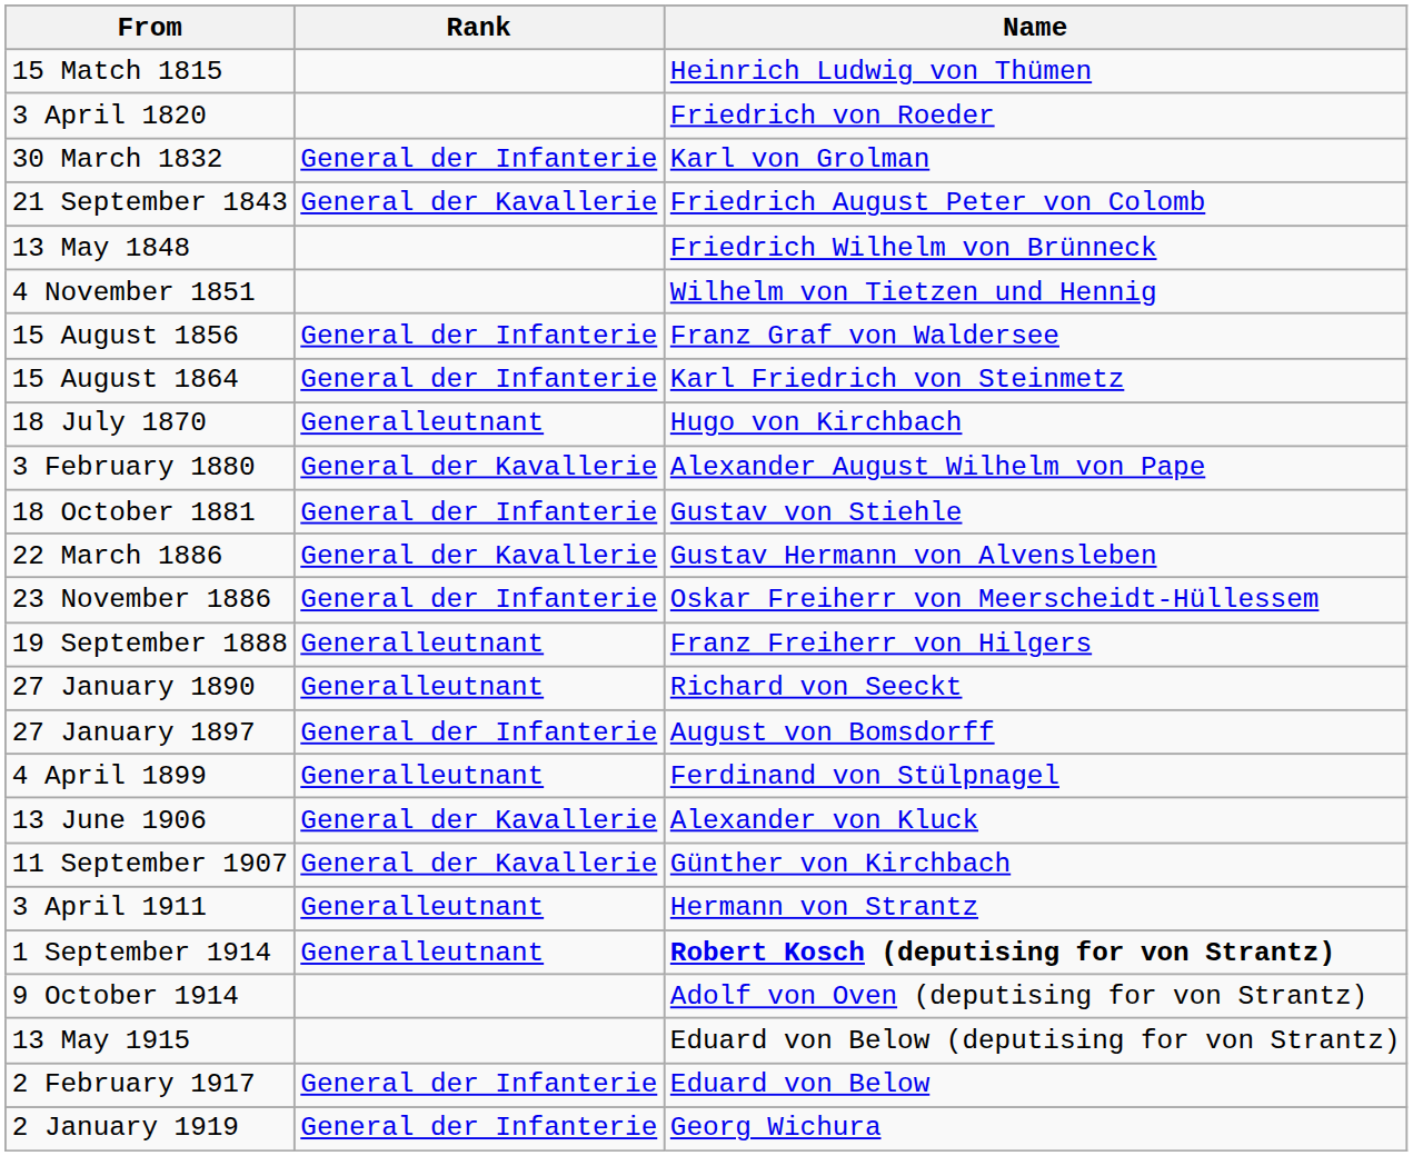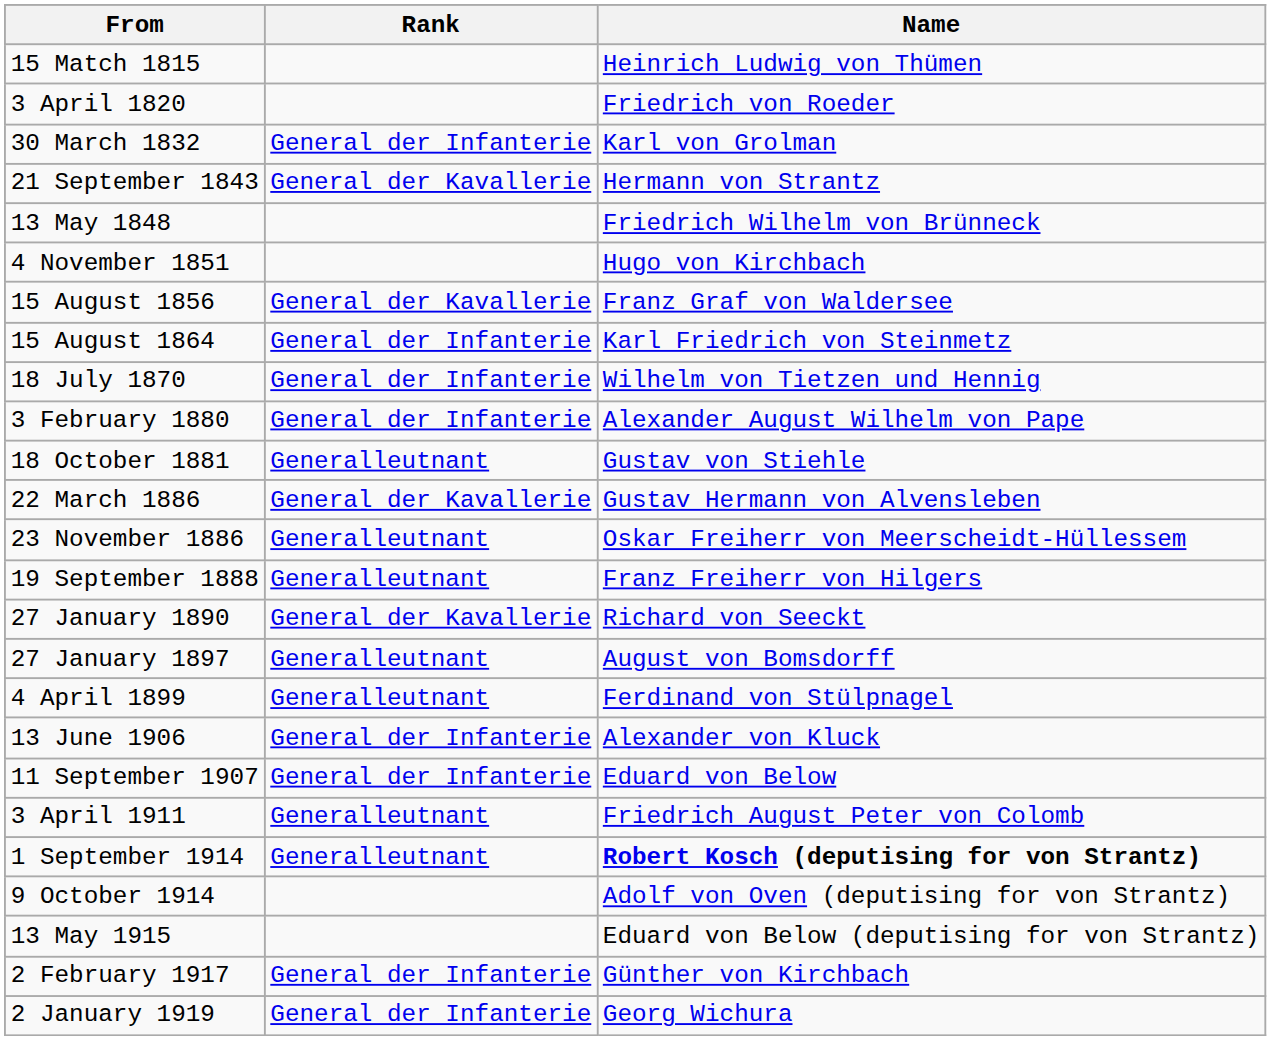 <table class="wikitable">
 <tr>
 <th>From</th>
 <th>Rank</th>
 <th>Name</th>
 </tr>
 <tr>
 <td>15 Match 1815</td>
 <td></td>
 <td><a href='#'>Heinrich Ludwig von Thümen</a></td>
 </tr>
 <tr>
 <td>3 April 1820</td>
 <td></td>
 <td><a href='#'>Friedrich von Roeder</a></td>
 </tr>
 <tr>
 <td>30 March 1832</td>
 <td><a href='#'>General der Infanterie</a></td>
 <td><a href='#'>Karl von Grolman</a></td>
 </tr>
 <tr>
 <td>21 September 1843</td>
 <td><a href='#'>General der Kavallerie</a></td>
-<td><a href='#'>Friedrich August Peter von Colomb</a></td>
+<td><a href='#'>Hermann von Strantz</a></td>
 </tr>
 <tr>
 <td>13 May 1848</td>
 <td></td>
 <td><a href='#'>Friedrich Wilhelm von Brünneck</a></td>
 </tr>
 <tr>
 <td>4 November 1851</td>
 <td></td>
-<td><a href='#'>Wilhelm von Tietzen und Hennig</a></td>
+<td><a href='#'>Hugo von Kirchbach</a></td>
 </tr>
 <tr>
 <td>15 August 1856</td>
-<td><a href='#'>General der Infanterie</a></td>
+<td><a href='#'>General der Kavallerie</a></td>
 <td><a href='#'>Franz Graf von Waldersee</a></td>
 </tr>
 <tr>
 <td>15 August 1864</td>
 <td><a href='#'>General der Infanterie</a></td>
 <td><a href='#'>Karl Friedrich von Steinmetz</a></td>
 </tr>
 <tr>
 <td>18 July 1870</td>
-<td><a href='#'>Generalleutnant</a></td>
-<td><a href='#'>Hugo von Kirchbach</a></td>
+<td><a href='#'>General der Infanterie</a></td>
+<td><a href='#'>Wilhelm von Tietzen und Hennig</a></td>
 </tr>
 <tr>
 <td>3 February 1880</td>
-<td><a href='#'>General der Kavallerie</a></td>
+<td><a href='#'>General der Infanterie</a></td>
 <td><a href='#'>Alexander August Wilhelm von Pape</a></td>
 </tr>
 <tr>
 <td>18 October 1881</td>
-<td><a href='#'>General der Infanterie</a></td>
+<td><a href='#'>Generalleutnant</a></td>
 <td><a href='#'>Gustav von Stiehle</a></td>
 </tr>
 <tr>
 <td>22 March 1886</td>
 <td><a href='#'>General der Kavallerie</a></td>
 <td><a href='#'>Gustav Hermann von Alvensleben</a></td>
 </tr>
 <tr>
 <td>23 November 1886</td>
-<td><a href='#'>General der Infanterie</a></td>
+<td><a href='#'>Generalleutnant</a></td>
 <td><a href='#'>Oskar Freiherr von Meerscheidt-Hüllessem</a></td>
 </tr>
 <tr>
 <td>19 September 1888</td>
 <td><a href='#'>Generalleutnant</a></td>
 <td><a href='#'>Franz Freiherr von Hilgers</a></td>
 </tr>
 <tr>
 <td>27 January 1890</td>
-<td><a href='#'>Generalleutnant</a></td>
+<td><a href='#'>General der Kavallerie</a></td>
 <td><a href='#'>Richard von Seeckt</a></td>
 </tr>
 <tr>
 <td>27 January 1897</td>
-<td><a href='#'>General der Infanterie</a></td>
+<td><a href='#'>Generalleutnant</a></td>
 <td><a href='#'>August von Bomsdorff</a></td>
 </tr>
 <tr>
 <td>4 April 1899</td>
 <td><a href='#'>Generalleutnant</a></td>
 <td><a href='#'>Ferdinand von Stülpnagel</a></td>
 </tr>
 <tr>
 <td>13 June 1906</td>
-<td><a href='#'>General der Kavallerie</a></td>
+<td><a href='#'>General der Infanterie</a></td>
 <td><a href='#'>Alexander von Kluck</a></td>
 </tr>
 <tr>
 <td>11 September 1907</td>
-<td><a href='#'>General der Kavallerie</a></td>
-<td><a href='#'>Günther von Kirchbach</a></td>
+<td><a href='#'>General der Infanterie</a></td>
+<td><a href='#'>Eduard von Below</a></td>
 </tr>
 <tr>
 <td>3 April 1911</td>
 <td><a href='#'>Generalleutnant</a></td>
-<td><a href='#'>Hermann von Strantz</a></td>
+<td><a href='#'>Friedrich August Peter von Colomb</a></td>
 </tr>
 <tr>
 <td>1 September 1914</td>
 <td><a href='#'>Generalleutnant</a></td>
 <td><strong><a href='#'>Robert Kosch</a> (deputising for von Strantz)</strong></td>
 </tr>
 <tr>
 <td>9 October 1914</td>
 <td></td>
 <td><a href='#'>Adolf von Oven</a> (deputising for von Strantz)</td>
 </tr>
 <tr>
 <td>13 May 1915</td>
 <td></td>
 <td>Eduard von Below (deputising for von Strantz)</td>
 </tr>
 <tr>
 <td>2 February 1917</td>
 <td><a href='#'>General der Infanterie</a></td>
-<td><a href='#'>Eduard von Below</a></td>
+<td><a href='#'>Günther von Kirchbach</a></td>
 </tr>
 <tr>
 <td>2 January 1919</td>
 <td><a href='#'>General der Infanterie</a></td>
 <td><a href='#'>Georg Wichura</a></td>
 </tr>
 </table>
